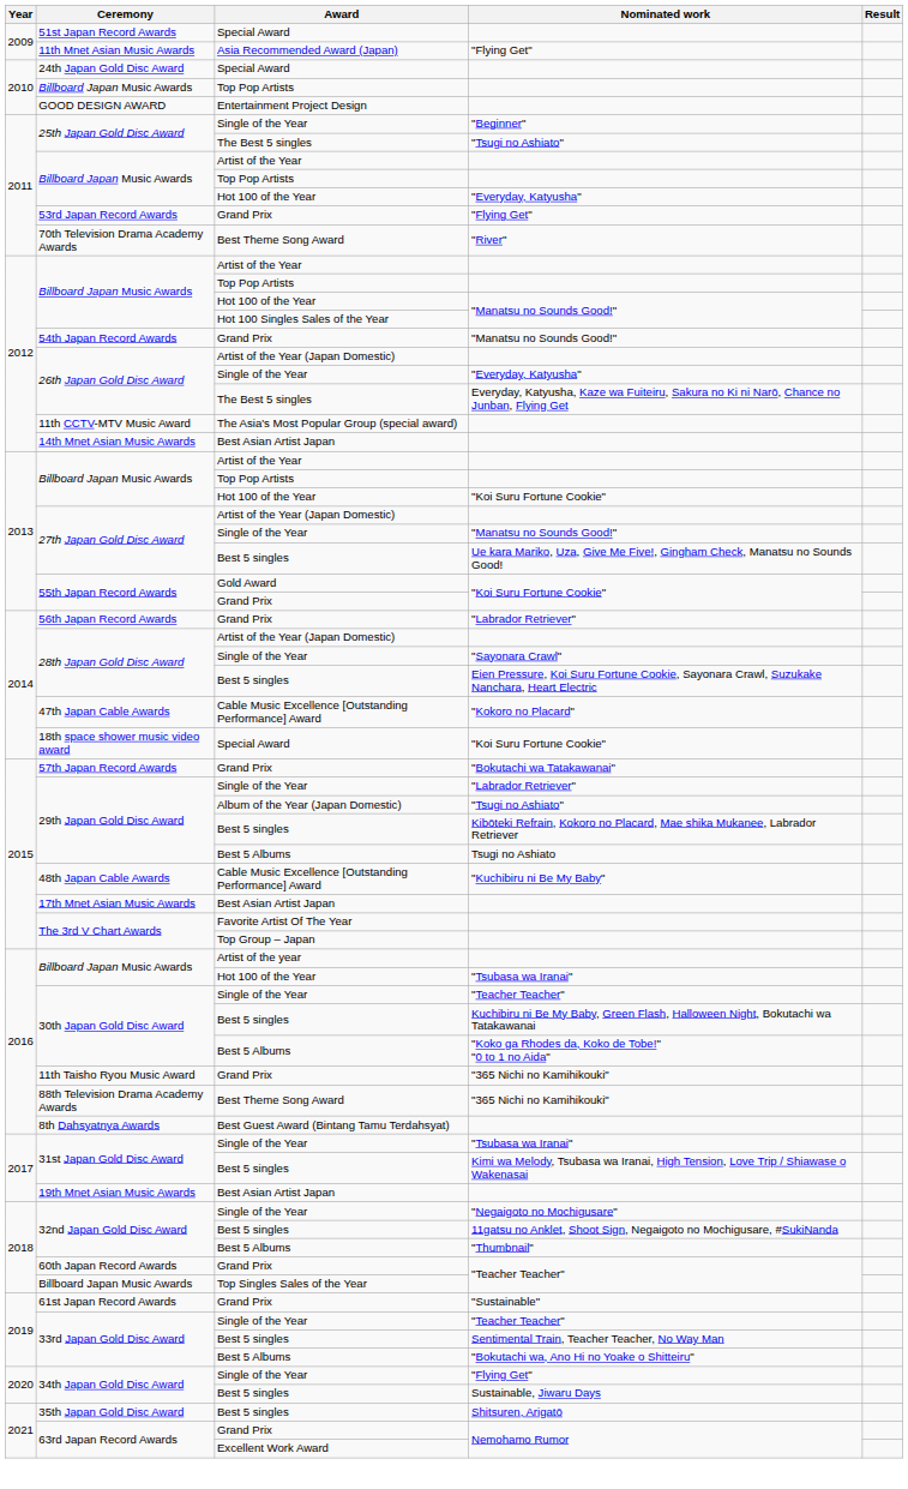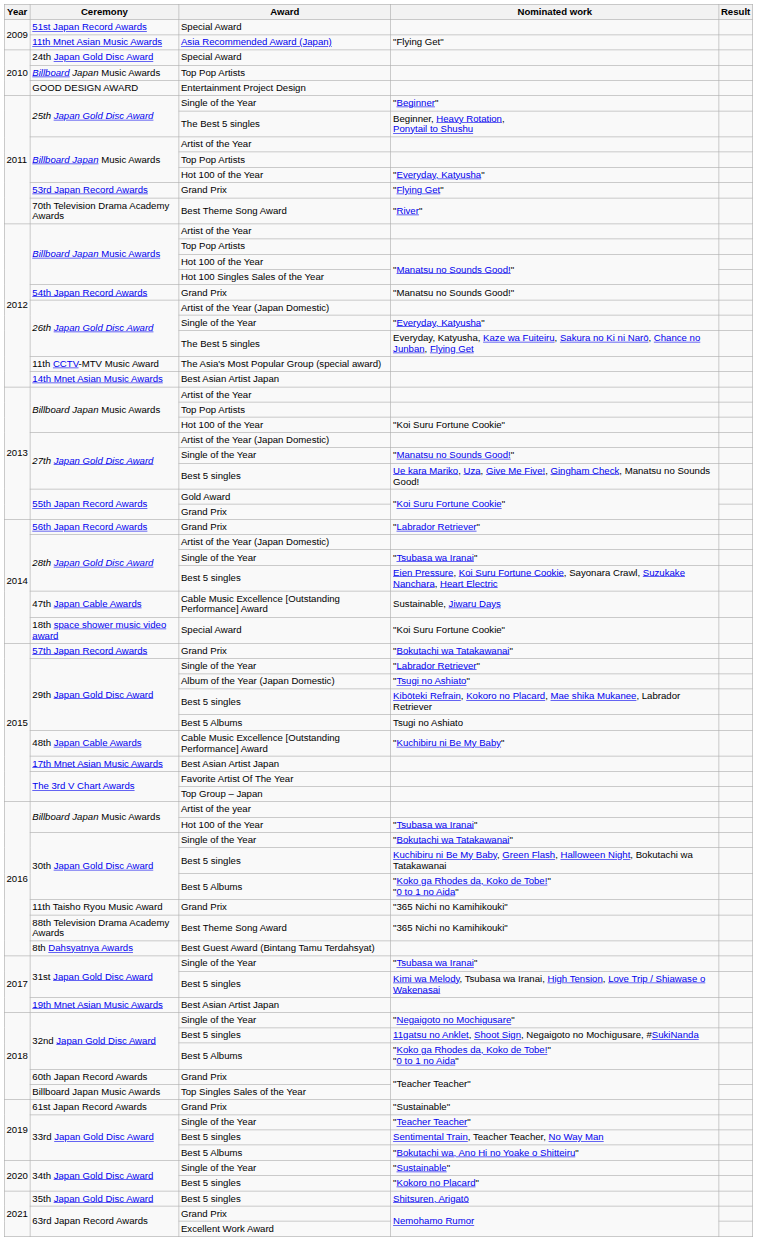 <table class="wikitable">
 <tr>
 <th>Year</th>
 <th>Ceremony</th>
 <th>Award</th>
 <th>Nominated work</th>
 <th>Result</th>
 </tr>
 <tr>
 <td rowspan="2">2009</td>
 <td><a href='#'>51st Japan Record Awards</a></td>
 <td>Special Award</td>
 <td></td>
 <td></td>
 </tr>
 <tr>
 <td><a href='#'>11th Mnet Asian Music Awards</a></td>
 <td><a href='#'>Asia Recommended Award (Japan)</a></td>
 <td>"Flying Get"</td>
 <td></td>
 </tr>
 <tr>
 <td rowspan="3">2010</td>
 <td>24th <a href='#'>Japan Gold Disc Award</a></td>
 <td>Special Award</td>
 <td></td>
 <td></td>
 </tr>
 <tr>
 <td><em><a href='#'>Billboard</a> Japan</em> Music Awards</td>
 <td>Top Pop Artists</td>
 <td></td>
 <td></td>
 </tr>
 <tr>
 <td>GOOD DESIGN AWARD</td>
 <td>Entertainment Project Design</td>
 <td></td>
 <td></td>
 </tr>
 <tr>
 <td rowspan="7">2011</td>
 <td rowspan="2"><em>25th <a href='#'>Japan Gold Disc Award</a></em></td>
 <td>Single of the Year</td>
 <td>"<a href='#'>Beginner</a>"</td>
 <td></td>
 </tr>
 <tr>
 <td>The Best 5 singles</td>
-<td>"<a href='#'>Tsugi no Ashiato</a>"</td>
+<td>Beginner, <a href='#'>Heavy Rotation</a>,<br><a href='#'>Ponytail to Shushu</a></td>
 <td></td>
 </tr>
 <tr>
 <td rowspan="3"><em><a href='#'>Billboard Japan</a></em> Music Awards</td>
 <td>Artist of the Year</td>
 <td></td>
 <td></td>
 </tr>
 <tr>
 <td>Top Pop Artists</td>
 <td></td>
 <td></td>
 </tr>
 <tr>
 <td>Hot 100 of the Year</td>
 <td>"<a href='#'>Everyday, Katyusha</a>"</td>
 <td></td>
 </tr>
 <tr>
 <td><a href='#'>53rd Japan Record Awards</a></td>
 <td>Grand Prix</td>
 <td>"<a href='#'>Flying Get</a>"</td>
 <td></td>
 </tr>
 <tr>
 <td>70th Television Drama Academy Awards</td>
 <td>Best Theme Song Award</td>
 <td>"<a href='#'>River</a>"</td>
 <td></td>
 </tr>
 <tr>
 <td rowspan="10">2012</td>
 <td rowspan="4"><a href='#'><em>Billboard Japan</em> Music Awards</a></td>
 <td>Artist of the Year</td>
 <td></td>
 <td></td>
 </tr>
 <tr>
 <td>Top Pop Artists</td>
 <td></td>
 <td></td>
 </tr>
 <tr>
 <td>Hot 100 of the Year</td>
 <td rowspan="2">"<a href='#'>Manatsu no Sounds Good!</a>"</td>
 <td></td>
 </tr>
 <tr>
 <td>Hot 100 Singles Sales of the Year</td>
 <td></td>
 </tr>
 <tr>
 <td><a href='#'>54th Japan Record Awards</a></td>
 <td>Grand Prix</td>
 <td>"Manatsu no Sounds Good!"</td>
 <td></td>
 </tr>
 <tr>
 <td rowspan="3"><em>26th <a href='#'>Japan Gold Disc Award</a></em></td>
 <td>Artist of the Year (Japan Domestic)</td>
 <td></td>
 <td></td>
 </tr>
 <tr>
 <td>Single of the Year</td>
 <td>"<a href='#'>Everyday, Katyusha</a>"</td>
 <td></td>
 </tr>
 <tr>
 <td>The Best 5 singles</td>
 <td>Everyday, Katyusha, <a href='#'>Kaze wa Fuiteiru</a>, <a href='#'>Sakura no Ki ni Narō</a>, <a href='#'>Chance no Junban</a>, <a href='#'>Flying Get</a></td>
 <td></td>
 </tr>
 <tr>
 <td>11th <a href='#'>CCTV</a>-MTV Music Award</td>
 <td>The Asia's Most Popular Group (special award)</td>
 <td></td>
 <td></td>
 </tr>
 <tr>
 <td><a href='#'>14th Mnet Asian Music Awards</a></td>
 <td>Best Asian Artist Japan</td>
 <td></td>
 <td></td>
 </tr>
 <tr>
 <td rowspan="8">2013</td>
 <td rowspan="3"><em>Billboard Japan</em> Music Awards</td>
 <td>Artist of the Year</td>
 <td></td>
 <td></td>
 </tr>
 <tr>
 <td>Top Pop Artists</td>
 <td></td>
 <td></td>
 </tr>
 <tr>
 <td>Hot 100 of the Year</td>
 <td>"Koi Suru Fortune Cookie"</td>
 <td></td>
 </tr>
 <tr>
 <td rowspan="3"><em>27th <a href='#'>Japan Gold Disc Award</a></em></td>
 <td>Artist of the Year (Japan Domestic)</td>
 <td></td>
 <td></td>
 </tr>
 <tr>
 <td>Single of the Year</td>
 <td>"<a href='#'>Manatsu no Sounds Good!</a>"</td>
 <td></td>
 </tr>
 <tr>
 <td>Best 5 singles</td>
 <td><a href='#'>Ue kara Mariko</a>, <a href='#'>Uza</a>, <a href='#'>Give Me Five!</a>, <a href='#'>Gingham Check</a>, Manatsu no Sounds Good!</td>
 <td></td>
 </tr>
 <tr>
 <td rowspan="2"><a href='#'>55th Japan Record Awards</a></td>
 <td>Gold Award</td>
 <td rowspan="2">"<a href='#'>Koi Suru Fortune Cookie</a>"</td>
 <td></td>
 </tr>
 <tr>
 <td>Grand Prix</td>
 <td></td>
 </tr>
 <tr>
 <td rowspan="6">2014</td>
 <td><a href='#'>56th Japan Record Awards</a></td>
 <td>Grand Prix</td>
 <td>"<a href='#'>Labrador Retriever</a>"</td>
 <td></td>
 </tr>
 <tr>
 <td rowspan="3"><em>28th <a href='#'>Japan Gold Disc Award</a></em></td>
 <td>Artist of the Year (Japan Domestic)</td>
 <td></td>
 <td></td>
 </tr>
 <tr>
 <td>Single of the Year</td>
-<td>"<a href='#'>Sayonara Crawl</a>"</td>
+<td>"<a href='#'>Tsubasa wa Iranai</a>"</td>
 <td></td>
 </tr>
 <tr>
 <td>Best 5 singles</td>
 <td><a href='#'>Eien Pressure</a>, <a href='#'>Koi Suru Fortune Cookie</a>, Sayonara Crawl, <a href='#'>Suzukake Nanchara</a>, <a href='#'>Heart Electric</a></td>
 <td></td>
 </tr>
 <tr>
 <td>47th <a href='#'>Japan Cable Awards</a></td>
 <td>Cable Music Excellence [Outstanding Performance] Award</td>
-<td>"<a href='#'>Kokoro no Placard</a>"</td>
+<td>Sustainable, <a href='#'>Jiwaru Days</a></td>
 <td></td>
 </tr>
 <tr>
 <td>18th <a href='#'>space shower music video award</a></td>
 <td>Special Award</td>
 <td>"Koi Suru Fortune Cookie"</td>
 <td></td>
 </tr>
 <tr>
 <td rowspan="9">2015</td>
 <td><a href='#'>57th Japan Record Awards</a></td>
 <td>Grand Prix</td>
 <td>"<a href='#'>Bokutachi wa Tatakawanai</a>"</td>
 <td></td>
 </tr>
 <tr>
 <td rowspan="4">29th <a href='#'>Japan Gold Disc Award</a></td>
 <td>Single of the Year</td>
 <td>"<a href='#'>Labrador Retriever</a>"</td>
 <td></td>
 </tr>
 <tr>
 <td>Album of the Year (Japan Domestic)</td>
 <td>"<a href='#'>Tsugi no Ashiato</a>"</td>
 <td></td>
 </tr>
 <tr>
 <td>Best 5 singles</td>
 <td><a href='#'>Kibōteki Refrain</a>, <a href='#'>Kokoro no Placard</a>, <a href='#'>Mae shika Mukanee</a>, Labrador Retriever</td>
 <td></td>
 </tr>
 <tr>
 <td>Best 5 Albums</td>
 <td>Tsugi no Ashiato</td>
 <td></td>
 </tr>
 <tr>
 <td>48th <a href='#'>Japan Cable Awards</a></td>
 <td>Cable Music Excellence [Outstanding Performance] Award</td>
 <td>"<a href='#'>Kuchibiru ni Be My Baby</a>"</td>
 <td></td>
 </tr>
 <tr>
 <td><a href='#'>17th Mnet Asian Music Awards</a></td>
 <td>Best Asian Artist Japan</td>
 <td></td>
 <td></td>
 </tr>
 <tr>
 <td rowspan=2><a href='#'>The 3rd V Chart Awards</a></td>
 <td>Favorite Artist Of The Year</td>
 <td></td>
 <td></td>
 </tr>
 <tr>
 <td>Top Group – Japan</td>
 <td></td>
 <td></td>
 </tr>
 <tr>
 <td rowspan="8">2016</td>
 <td rowspan="2"><em>Billboard Japan</em> Music Awards</td>
 <td>Artist of the year</td>
 <td></td>
 <td></td>
 </tr>
 <tr>
 <td>Hot 100 of the Year</td>
 <td>"<a href='#'>Tsubasa wa Iranai</a>"</td>
 <td></td>
 </tr>
 <tr>
 <td rowspan="3">30th <a href='#'>Japan Gold Disc Award</a></td>
 <td>Single of the Year</td>
-<td>"<a href='#'>Teacher Teacher</a>"</td>
+<td>"<a href='#'>Bokutachi wa Tatakawanai</a>"</td>
 <td></td>
 </tr>
 <tr>
 <td>Best 5 singles</td>
 <td><a href='#'>Kuchibiru ni Be My Baby</a>, <a href='#'>Green Flash</a>, <a href='#'>Halloween Night</a>, Bokutachi wa Tatakawanai</td>
 <td></td>
 </tr>
 <tr>
 <td>Best 5 Albums</td>
 <td>"<a href='#'>Koko ga Rhodes da, Koko de Tobe!</a>"<br>"<a href='#'>0 to 1 no Aida</a>"</td>
 <td></td>
 </tr>
 <tr>
 <td>11th Taisho Ryou Music Award</td>
 <td>Grand Prix</td>
 <td>"365 Nichi no Kamihikouki"</td>
 <td></td>
 </tr>
 <tr>
 <td>88th Television Drama Academy Awards</td>
 <td>Best Theme Song Award</td>
 <td>"365 Nichi no Kamihikouki"</td>
 <td></td>
 </tr>
 <tr>
 <td>8th <a href='#'>Dahsyatnya Awards</a></td>
 <td>Best Guest Award (Bintang Tamu Terdahsyat)</td>
 <td></td>
 <td></td>
 </tr>
 <tr>
 <td rowspan="3">2017</td>
 <td rowspan="2">31st <a href='#'>Japan Gold Disc Award</a></td>
 <td>Single of the Year</td>
 <td>"<a href='#'>Tsubasa wa Iranai</a>"</td>
 <td></td>
 </tr>
 <tr>
 <td>Best 5 singles</td>
 <td><a href='#'>Kimi wa Melody</a>, Tsubasa wa Iranai, <a href='#'>High Tension</a>, <a href='#'>Love Trip / Shiawase o Wakenasai</a></td>
 <td></td>
 </tr>
 <tr>
 <td><a href='#'>19th Mnet Asian Music Awards</a></td>
 <td>Best Asian Artist Japan</td>
 <td></td>
 <td></td>
 </tr>
 <tr>
 <td rowspan="5">2018</td>
 <td rowspan="3">32nd <a href='#'>Japan Gold Disc Award</a></td>
 <td>Single of the Year</td>
 <td>"<a href='#'>Negaigoto no Mochigusare</a>"</td>
 <td></td>
 </tr>
 <tr>
 <td>Best 5 singles</td>
 <td><a href='#'>11gatsu no Anklet</a>, <a href='#'>Shoot Sign</a>, Negaigoto no Mochigusare, #<a href='#'>SukiNanda</a></td>
 <td></td>
 </tr>
 <tr>
 <td>Best 5 Albums</td>
-<td>"<a href='#'>Thumbnail</a>"</td>
+<td>"<a href='#'>Koko ga Rhodes da, Koko de Tobe!</a>"<br>"<a href='#'>0 to 1 no Aida</a>"</td>
 <td></td>
 </tr>
 <tr>
 <td>60th Japan Record Awards</td>
 <td>Grand Prix</td>
 <td rowspan="2">"Teacher Teacher"</td>
 <td></td>
 </tr>
 <tr>
 <td>Billboard Japan Music Awards</td>
 <td>Top Singles Sales of the Year</td>
 <td></td>
 </tr>
 <tr>
 <td rowspan="4">2019</td>
 <td>61st Japan Record Awards</td>
 <td>Grand Prix</td>
 <td>"Sustainable"</td>
 <td></td>
 </tr>
 <tr>
 <td rowspan="3">33rd <a href='#'>Japan Gold Disc Award</a></td>
 <td>Single of the Year</td>
 <td>"<a href='#'>Teacher Teacher</a>"</td>
 <td></td>
 </tr>
 <tr>
 <td>Best 5 singles</td>
 <td><a href='#'>Sentimental Train</a>, Teacher Teacher, <a href='#'>No Way Man</a></td>
 <td></td>
 </tr>
 <tr>
 <td>Best 5 Albums</td>
 <td>"<a href='#'>Bokutachi wa, Ano Hi no Yoake o Shitteiru</a>"</td>
 <td></td>
 </tr>
 <tr>
 <td rowspan="2">2020</td>
 <td rowspan="2">34th <a href='#'>Japan Gold Disc Award</a></td>
 <td>Single of the Year</td>
-<td>"<a href='#'>Flying Get</a>"</td>
+<td>"<a href='#'>Sustainable</a>"</td>
 <td></td>
 </tr>
 <tr>
 <td>Best 5 singles</td>
-<td>Sustainable, <a href='#'>Jiwaru Days</a></td>
+<td>"<a href='#'>Kokoro no Placard</a>"</td>
 <td></td>
 </tr>
 <tr>
 <td rowspan="3">2021</td>
 <td>35th <a href='#'>Japan Gold Disc Award</a></td>
 <td>Best 5 singles</td>
 <td><a href='#'>Shitsuren, Arigatō</a></td>
 <td></td>
 </tr>
 <tr>
 <td rowspan="2">63rd Japan Record Awards</td>
 <td>Grand Prix</td>
 <td rowspan="2"><a href='#'>Nemohamo Rumor</a></td>
 <td></td>
 </tr>
 <tr>
 <td>Excellent Work Award</td>
 <td></td>
 </tr>
 </table>
